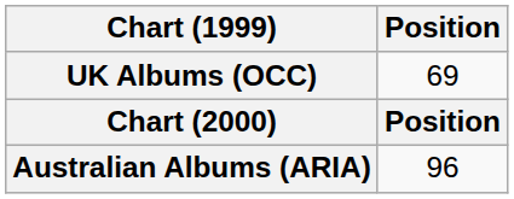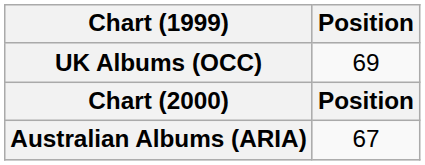 <table class="wikitable plainrowheaders" style="text-align:center">
 <tr>
 <th scope="col">Chart (1999)</th>
 <th scope="col">Position</th>
 </tr>
 <tr>
 <th scope="row">UK Albums (OCC)</th>
 <td>69</td>
 </tr>
 <tr>
 <th scope="col">Chart (2000)</th>
 <th scope="col">Position</th>
 </tr>
 <tr>
 <th scope="row">Australian Albums (ARIA)</th>
-<td>96</td>
+<td>67</td>
 </tr>
 </table>
